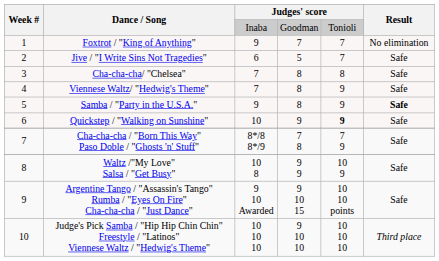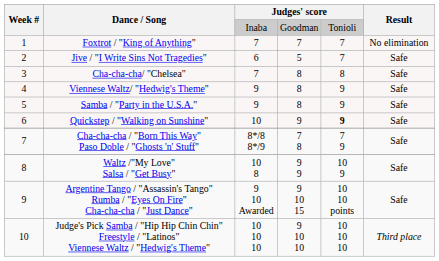 <table class="wikitable">
 <tr style="text-align: center; background:#ccc;">
 <th rowspan="2">Week #</th>
 <th rowspan="2">Dance / Song</th>
 <th colspan="3">Judges' score</th>
 <th rowspan="2">Result</th>
 </tr>
 <tr style="text-align: center; background:#ccc;">
 <td style="width:10%; ">Inaba</td>
 <td style="width:10%; ">Goodman</td>
 <td style="width:10%; ">Tonioli</td>
 </tr>
 <tr style="text-align:center; background:#faf6f6;">
 <td>1</td>
 <td><a href='#'>Foxtrot</a> / "<a href='#'>King of Anything</a>"</td>
-<td>9</td>
+<td>7</td>
 <td>7</td>
 <td>7</td>
 <td>No elimination</td>
 </tr>
 <tr>
 <td style="text-align: center; background:#faf6f6;">2</td>
 <td style="text-align: center; background:#faf6f6;"><a href='#'>Jive</a> / "<a href='#'>I Write Sins Not Tragedies</a>"</td>
 <td style="text-align: center; background:#faf6f6;">6</td>
 <td style="text-align: center; background:#faf6f6;">5</td>
 <td style="text-align: center; background:#faf6f6;">7</td>
 <td style="text-align: center; background:#faf6f6;">Safe</td>
 </tr>
 <tr>
 <td style="text-align: center; background:#faf6f6;">3</td>
 <td style="text-align: center; background:#faf6f6;"><a href='#'>Cha-cha-cha</a>/ "Chelsea"</td>
 <td style="text-align: center; background:#faf6f6;">7</td>
 <td style="text-align: center; background:#faf6f6;">8</td>
 <td style="text-align: center; background:#faf6f6;">8</td>
 <td style="text-align: center; background:#faf6f6;">Safe</td>
 </tr>
 <tr style="text-align:center; background:#faf6f6;">
 <td>4</td>
 <td><a href='#'>Viennese Waltz</a>/ "<a href='#'>Hedwig's Theme</a>"</td>
-<td>7</td>
+<td>9</td>
 <td>8</td>
 <td>9</td>
 <td>Safe</td>
 </tr>
 <tr style="text-align:center; background:#faf6f6;">
 <td>5</td>
 <td><a href='#'>Samba</a> / "<a href='#'>Party in the U.S.A.</a>"</td>
 <td>9</td>
 <td>8</td>
 <td>9</td>
-<td><strong>Safe</strong></td>
+<td>Safe</td>
 </tr>
 <tr>
 <td style="text-align: center; background:#faf6f6;">6</td>
 <td style="text-align: center; background:#faf6f6;"><a href='#'>Quickstep</a> / "<a href='#'>Walking on Sunshine</a>"</td>
 <td style="text-align: center; background:#faf6f6;">10</td>
 <td style="text-align: center; background:#faf6f6;">9</td>
 <td style="text-align: center; background:#faf6f6;"><strong>9</strong></td>
 <td style="text-align: center; background:#faf6f6;">Safe</td>
 </tr>
 <tr style="text-align: center; background:#faf6f6;"|>
 </tr>
 <tr>
 <td style="text-align:center; background:#faf6f">7</td>
 <td style="text-align:center; background:#faf6f"><a href='#'>Cha-cha-cha</a> / "<a href='#'>Born This Way</a>"<br><a href='#'>Paso Doble</a> / "<a href='#'>Ghosts 'n' Stuff</a>"</td>
 <td style="text-align:center; background:#faf6f">8*/8<br>8*/9</td>
 <td style="text-align:center; background:#faf6f">7<br>8</td>
 <td style="text-align:center; background:#faf6f">7<br>9</td>
 <td style="text-align:center; background:#faf6f">Safe</td>
 </tr>
 <tr style="text-align: center; background:#faf6f6;"|>
 </tr>
 <tr>
 <td style="text-align:center; background:#faf6f">8</td>
 <td style="text-align:center; background:#faf6f"><a href='#'>Waltz</a> /"My Love"<br><a href='#'>Salsa</a> / "<a href='#'>Get Busy</a>"</td>
 <td style="text-align:center; background:#faf6f">10<br>8</td>
 <td style="text-align:center; background:#faf6f">9<br>9</td>
 <td style="text-align:center; background:#faf6f">10<br>9</td>
 <td style="text-align:center; background:#faf6f">Safe</td>
 </tr>
 <tr>
 <td style="text-align:center; background:#faf6f">9</td>
 <td style="text-align:center; background:#faf6f"><a href='#'>Argentine Tango</a> / "Assassin's Tango"<br><a href='#'>Rumba</a> / "<a href='#'>Eyes On Fire</a>"<br><a href='#'>Cha-cha-cha</a> / "<a href='#'>Just Dance</a>"</td>
 <td style="text-align:center; background:#faf6f">9<br>10<br>Awarded</td>
 <td style="text-align:center; background:#faf6f">9<br>10<br>15</td>
 <td style="text-align:center; background:#faf6f">10<br>10<br>points</td>
 <td style="text-align:center; background:#faf6f">Safe</td>
 </tr>
 <tr>
 <td style="text-align:center; background:#faf6f">10</td>
 <td style="text-align:center; background:#faf6f">Judge's Pick <a href='#'>Samba</a> / "Hip Hip Chin Chin"<br><a href='#'>Freestyle</a> / "Latinos"<br><a href='#'>Viennese Waltz</a> / "<a href='#'>Hedwig's Theme</a>"</td>
 <td style="text-align:center; background:#faf6f">10<br>10<br>10</td>
 <td style="text-align:center; background:#faf6f">9<br>10<br>10</td>
 <td style="text-align:center; background:#faf6f">10<br>10<br>10</td>
 <td style="text-align:center; background:#faf6f"><em>Third place</em></td>
 </tr>
 </table>
